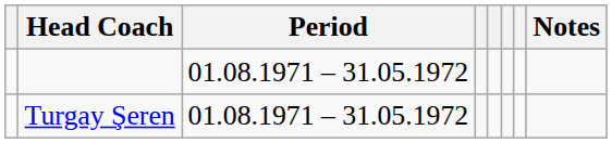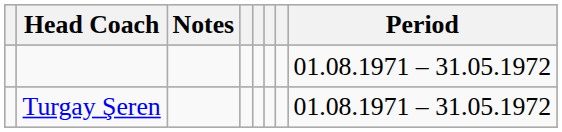 <table class="wikitable" style="text-align: left;">
 <tr>
 <th></th>
 <th>Head Coach</th>
-<th>Period</th>
+<th>Notes</th>
 <th></th>
 <th></th>
 <th></th>
 <th></th>
-<th>Notes</th>
+<th>Period</th>
 </tr>
 <tr>
 <td></td>
 <td></td>
-<td>01.08.1971 – 31.05.1972</td>
+<td></td>
 <td align="center"></td>
 <td align="center"></td>
 <td align="center"></td>
 <td align="center"></td>
-<td></td>
+<td>01.08.1971 – 31.05.1972</td>
 </tr>
 <tr>
 <td></td>
 <td><a href='#'>Turgay Şeren</a></td>
-<td>01.08.1971 – 31.05.1972</td>
+<td></td>
 <td align="center"></td>
 <td align="center"></td>
 <td align="center"></td>
 <td align="center"></td>
-<td></td>
+<td>01.08.1971 – 31.05.1972</td>
 </tr>
 </table>
